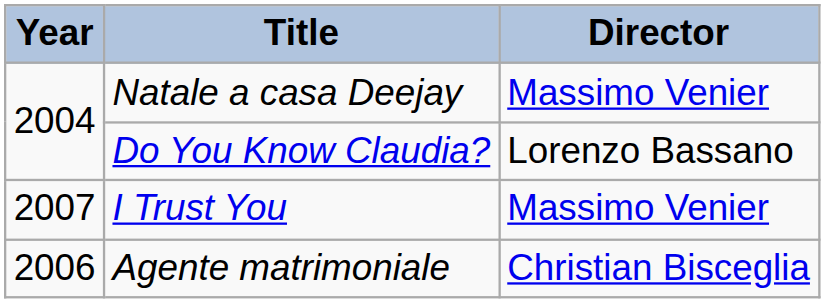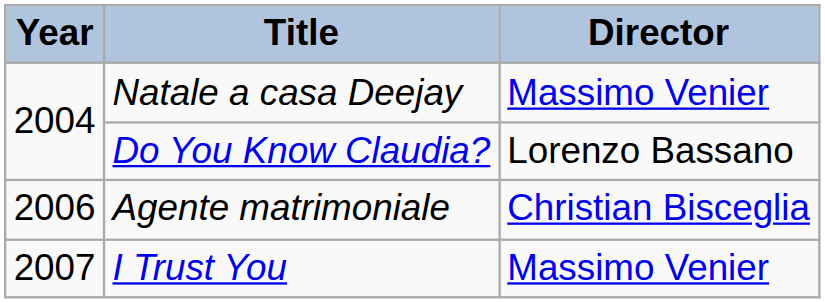 <table class="wikitable">
 <tr>
 <th style="background:#B0C4DE;">Year</th>
 <th style="background:#B0C4DE;">Title</th>
 <th style="background:#B0C4DE;">Director</th>
 </tr>
 <tr>
 <td rowspan="2">2004</td>
 <td><em>Natale a casa Deejay</em></td>
 <td><a href='#'>Massimo Venier</a></td>
 </tr>
 <tr>
 <td><em><a href='#'>Do You Know Claudia?</a></em></td>
 <td>Lorenzo Bassano</td>
 </tr>
 <tr>
+<td>2006</td>
+<td><em>Agente matrimoniale</em></td>
+<td><a href='#'>Christian Bisceglia</a></td>
+</tr>
+<tr>
 <td>2007</td>
 <td><em><a href='#'>I Trust You</a></em></td>
 <td><a href='#'>Massimo Venier</a></td>
 </tr>
-<tr>
-<td>2006</td>
-<td><em>Agente matrimoniale</em></td>
-<td><a href='#'>Christian Bisceglia</a></td>
-</tr>
 </table>
